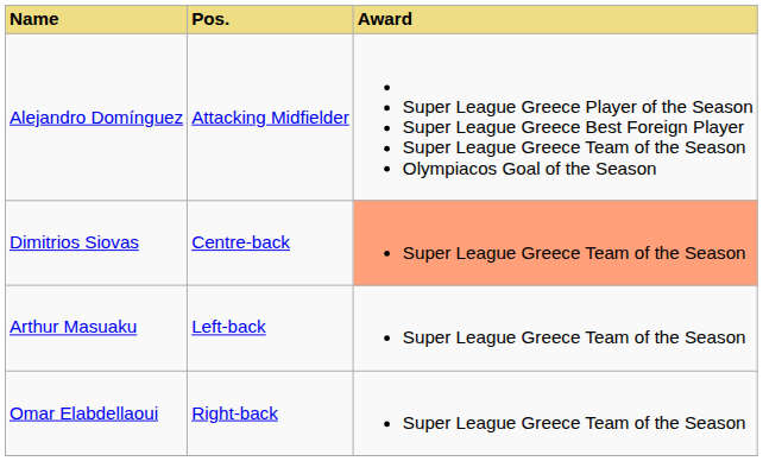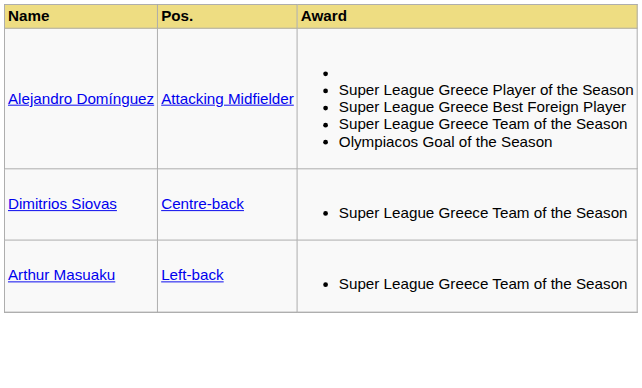 <table class="wikitable">
 <tr>
 <td style="background-color: #eedd82" !><strong>Name</strong></td>
 <td style="background-color: #eedd82" !><strong>Pos.</strong></td>
 <td style="background-color: #eedd82" !><strong>Award</strong></td>
 </tr>
 <tr>
 <td> <a href='#'>Alejandro Domínguez</a></td>
 <td><a href='#'>Attacking Midfielder</a></td>
 <td><br><ul><li></li><li>Super League Greece Player of the Season</li><li>Super League Greece Best Foreign Player</li><li>Super League Greece Team of the Season</li><li>Olympiacos Goal of the Season</li></ul></td>
 </tr>
 <tr>
 <td> <a href='#'>Dimitrios Siovas</a></td>
 <td><a href='#'>Centre-back</a></td>
-<td style="background: lightsalmon;"><br><ul><li>Super League Greece Team of the Season</li></ul></td>
+<td><br><ul><li>Super League Greece Team of the Season</li></ul></td>
 </tr>
 <tr>
 <td> <a href='#'>Arthur Masuaku</a></td>
 <td><a href='#'>Left-back</a></td>
 <td><br><ul><li>Super League Greece Team of the Season</li></ul></td>
 </tr>
 <tr>
-<td> <a href='#'>Omar Elabdellaoui</a></td>
-<td><a href='#'>Right-back</a></td>
-<td><br><ul><li>Super League Greece Team of the Season</li></ul></td>
-</tr>
-<tr>
 </tr>
 </table>
